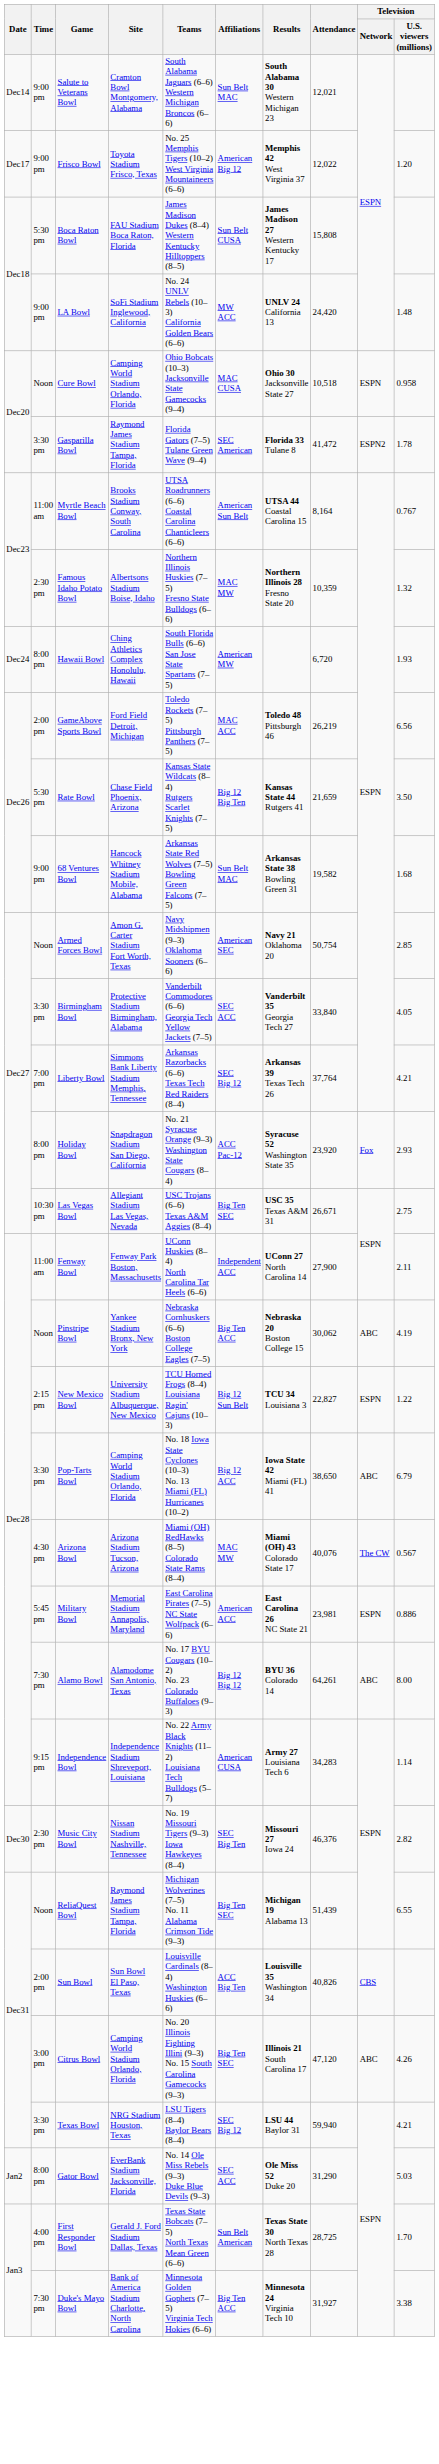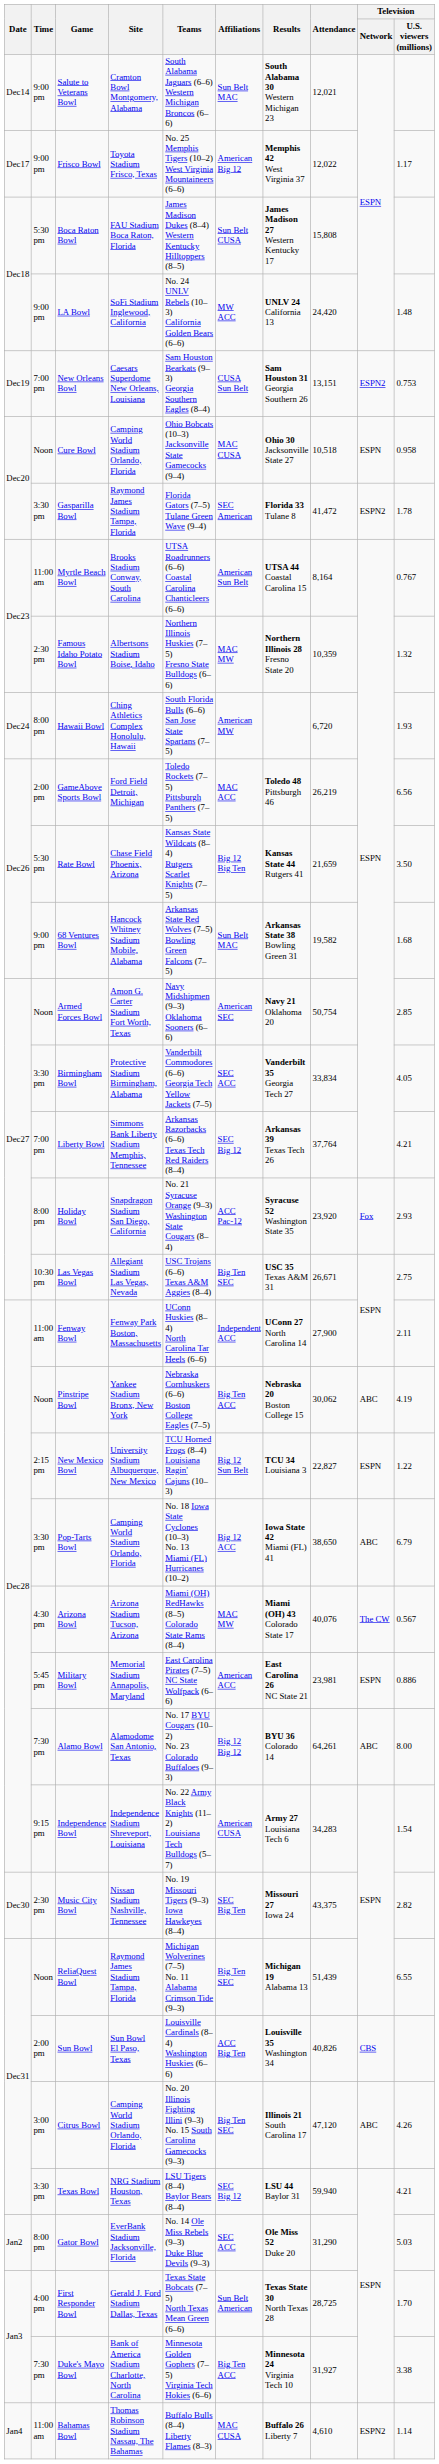 <table class="wikitable" style="font-size:90%">
 <tr>
 <th rowspan=2>Date</th>
 <th rowspan=2>Time<br></th>
 <th rowspan=2>Game</th>
 <th rowspan=2>Site</th>
 <th rowspan=2>Teams</th>
 <th rowspan=2>Affiliations</th>
 <th rowspan=2>Results</th>
 <th rowspan=2>Attendance</th>
 <th colspan=2>Television</th>
 </tr>
 <tr>
 <th>Network</th>
 <th>U.S.<br>viewers<br>(millions)</th>
 </tr>
 <tr>
 <td>Dec14</td>
 <td>9:00 pm</td>
 <td><a href='#'>Salute to Veterans Bowl</a></td>
 <td><a href='#'>Cramton Bowl</a><br><a href='#'>Montgomery, Alabama</a></td>
 <td><a href='#'>South Alabama Jaguars</a> (6–6)<br><a href='#'>Western Michigan Broncos</a> (6–6)</td>
 <td><a href='#'>Sun Belt</a><br><a href='#'>MAC</a></td>
 <td><strong>South Alabama 30</strong><br>Western Michigan 23</td>
 <td>12,021</td>
 <td rowspan=4><a href='#'>ESPN</a></td>
 <td></td>
 </tr>
 <tr>
 <td>Dec17</td>
 <td>9:00 pm</td>
 <td><a href='#'>Frisco Bowl</a></td>
 <td><a href='#'>Toyota Stadium</a><br><a href='#'>Frisco, Texas</a></td>
 <td>No. 25 <a href='#'>Memphis Tigers</a> (10–2)<br><a href='#'>West Virginia Mountaineers</a> (6–6)</td>
 <td><a href='#'>American</a><br><a href='#'>Big 12</a></td>
 <td><strong>Memphis 42</strong><br>West Virginia 37</td>
 <td>12,022</td>
-<td>1.20</td>
+<td>1.17</td>
 </tr>
 <tr>
 <td rowspan=2>Dec18</td>
 <td>5:30 pm</td>
 <td><a href='#'>Boca Raton Bowl</a></td>
 <td><a href='#'>FAU Stadium</a><br><a href='#'>Boca Raton, Florida</a></td>
 <td><a href='#'>James Madison Dukes</a> (8–4)<br><a href='#'>Western Kentucky Hilltoppers</a> (8–5)</td>
 <td><a href='#'>Sun Belt</a><br><a href='#'>CUSA</a></td>
 <td><strong>James Madison 27</strong><br>Western Kentucky 17</td>
 <td>15,808</td>
 <td></td>
 </tr>
 <tr>
 <td>9:00 pm</td>
 <td><a href='#'>LA Bowl</a></td>
 <td><a href='#'>SoFi Stadium</a><br><a href='#'>Inglewood, California</a></td>
 <td>No. 24 <a href='#'>UNLV Rebels</a> (10–3)<br><a href='#'>California Golden Bears</a> (6–6)</td>
 <td><a href='#'>MW</a><br><a href='#'>ACC</a></td>
 <td><strong>UNLV 24</strong><br>California 13</td>
 <td>24,420</td>
 <td>1.48</td>
+</tr>
+<tr>
+<td>Dec19</td>
+<td>7:00 pm</td>
+<td><a href='#'>New Orleans Bowl</a></td>
+<td><a href='#'>Caesars Superdome</a><br><a href='#'>New Orleans, Louisiana</a></td>
+<td><a href='#'>Sam Houston Bearkats</a> (9–3)<br><a href='#'>Georgia Southern Eagles</a> (8–4)</td>
+<td><a href='#'>CUSA</a><br><a href='#'>Sun Belt</a></td>
+<td><strong>Sam Houston 31</strong><br>Georgia Southern 26</td>
+<td>13,151</td>
+<td><a href='#'>ESPN2</a></td>
+<td>0.753</td>
 </tr>
 <tr>
 <td rowspan=2>Dec20</td>
 <td>Noon</td>
 <td><a href='#'>Cure Bowl</a></td>
 <td><a href='#'>Camping World Stadium</a><br><a href='#'>Orlando, Florida</a></td>
 <td><a href='#'>Ohio Bobcats</a> (10–3)<br><a href='#'>Jacksonville State Gamecocks</a> (9–4)</td>
 <td><a href='#'>MAC</a><br><a href='#'>CUSA</a></td>
 <td><strong>Ohio 30</strong><br>Jacksonville State 27</td>
 <td>10,518</td>
 <td>ESPN</td>
 <td>0.958</td>
 </tr>
 <tr>
 <td>3:30 pm</td>
 <td><a href='#'>Gasparilla Bowl</a></td>
 <td><a href='#'>Raymond James Stadium</a><br><a href='#'>Tampa, Florida</a></td>
 <td><a href='#'>Florida Gators</a> (7–5)<br><a href='#'>Tulane Green Wave</a> (9–4)</td>
 <td><a href='#'>SEC</a><br><a href='#'>American</a></td>
 <td><strong>Florida 33</strong><br>Tulane 8</td>
 <td>41,472</td>
 <td>ESPN2</td>
 <td>1.78</td>
 </tr>
 <tr>
 <td rowspan=2>Dec23</td>
 <td>11:00 am</td>
 <td><a href='#'>Myrtle Beach Bowl</a></td>
 <td><a href='#'>Brooks Stadium</a><br><a href='#'>Conway, South Carolina</a></td>
 <td><a href='#'>UTSA Roadrunners</a> (6–6)<br><a href='#'>Coastal Carolina Chanticleers</a> (6–6)</td>
 <td><a href='#'>American</a><br><a href='#'>Sun Belt</a></td>
 <td><strong>UTSA 44</strong><br>Coastal Carolina 15</td>
 <td>8,164</td>
 <td rowspan=9>ESPN</td>
 <td>0.767</td>
 </tr>
 <tr>
 <td>2:30 pm</td>
 <td><a href='#'>Famous Idaho Potato Bowl</a></td>
 <td><a href='#'>Albertsons Stadium</a><br><a href='#'>Boise, Idaho</a></td>
 <td><a href='#'>Northern Illinois Huskies</a> (7–5)<br><a href='#'>Fresno State Bulldogs</a> (6–6)</td>
 <td><a href='#'>MAC</a><br><a href='#'>MW</a></td>
 <td><strong>Northern Illinois 28</strong><br>Fresno State 20</td>
 <td>10,359</td>
 <td>1.32</td>
 </tr>
 <tr>
 <td>Dec24</td>
 <td>8:00 pm</td>
 <td><a href='#'>Hawaii Bowl</a></td>
 <td><a href='#'>Ching Athletics Complex</a><br><a href='#'>Honolulu, Hawaii</a></td>
 <td><a href='#'>South Florida Bulls</a> (6–6)<br><a href='#'>San Jose State Spartans</a> (7–5)</td>
 <td><a href='#'>American</a><br><a href='#'>MW</a></td>
 <td></td>
 <td>6,720</td>
 <td>1.93</td>
 </tr>
 <tr>
 <td rowspan=3>Dec26</td>
 <td>2:00 pm</td>
 <td><a href='#'>GameAbove Sports Bowl</a></td>
 <td><a href='#'>Ford Field</a><br><a href='#'>Detroit, Michigan</a></td>
 <td><a href='#'>Toledo Rockets</a> (7–5)<br><a href='#'>Pittsburgh Panthers</a> (7–5)</td>
 <td><a href='#'>MAC</a><br><a href='#'>ACC</a></td>
 <td><strong>Toledo 48</strong><br>Pittsburgh 46</td>
 <td>26,219</td>
 <td>6.56</td>
 </tr>
 <tr>
 <td>5:30 pm</td>
 <td><a href='#'>Rate Bowl</a></td>
 <td><a href='#'>Chase Field</a><br><a href='#'>Phoenix, Arizona</a></td>
 <td><a href='#'>Kansas State Wildcats</a> (8–4)<br><a href='#'>Rutgers Scarlet Knights</a> (7–5)</td>
 <td><a href='#'>Big 12</a><br><a href='#'>Big Ten</a></td>
 <td><strong>Kansas State 44</strong><br>Rutgers 41</td>
 <td>21,659</td>
 <td>3.50</td>
 </tr>
 <tr>
 <td>9:00 pm</td>
 <td><a href='#'>68 Ventures Bowl</a></td>
 <td><a href='#'>Hancock Whitney Stadium</a><br><a href='#'>Mobile, Alabama</a></td>
 <td><a href='#'>Arkansas State Red Wolves</a> (7–5)<br><a href='#'>Bowling Green Falcons</a> (7–5)</td>
 <td><a href='#'>Sun Belt</a><br><a href='#'>MAC</a></td>
 <td><strong>Arkansas State 38</strong><br>Bowling Green 31</td>
 <td>19,582</td>
 <td>1.68</td>
 </tr>
 <tr>
 <td rowspan=5>Dec27</td>
 <td>Noon</td>
 <td><a href='#'>Armed Forces Bowl</a></td>
 <td><a href='#'>Amon G. Carter Stadium</a><br><a href='#'>Fort Worth, Texas</a></td>
 <td><a href='#'>Navy Midshipmen</a> (9–3)<br><a href='#'>Oklahoma Sooners</a> (6–6)</td>
 <td><a href='#'>American</a><br><a href='#'>SEC</a></td>
 <td><strong>Navy 21</strong><br>Oklahoma 20</td>
 <td>50,754</td>
 <td>2.85</td>
 </tr>
 <tr>
 <td>3:30 pm</td>
 <td><a href='#'>Birmingham Bowl</a></td>
 <td><a href='#'>Protective Stadium</a><br><a href='#'>Birmingham, Alabama</a></td>
 <td><a href='#'>Vanderbilt Commodores</a> (6–6)<br><a href='#'>Georgia Tech Yellow Jackets</a> (7–5)</td>
 <td><a href='#'>SEC</a><br><a href='#'>ACC</a></td>
 <td><strong>Vanderbilt 35</strong><br>Georgia Tech 27</td>
-<td>33,840</td>
+<td>33,834</td>
 <td>4.05</td>
 </tr>
 <tr>
 <td>7:00 pm</td>
 <td><a href='#'>Liberty Bowl</a></td>
 <td><a href='#'>Simmons Bank Liberty Stadium</a><br><a href='#'>Memphis, Tennessee</a></td>
 <td><a href='#'>Arkansas Razorbacks</a> (6–6)<br><a href='#'>Texas Tech Red Raiders</a> (8–4)</td>
 <td><a href='#'>SEC</a><br><a href='#'>Big 12</a></td>
 <td><strong>Arkansas 39</strong><br>Texas Tech 26</td>
 <td>37,764</td>
 <td>4.21</td>
 </tr>
 <tr>
 <td>8:00 pm</td>
 <td><a href='#'>Holiday Bowl</a></td>
 <td><a href='#'>Snapdragon Stadium</a><br><a href='#'>San Diego, California</a></td>
 <td>No. 21 <a href='#'>Syracuse Orange</a> (9–3)<br><a href='#'>Washington State Cougars</a> (8–4)</td>
 <td><a href='#'>ACC</a><br><a href='#'>Pac-12</a></td>
 <td><strong>Syracuse 52</strong><br>Washington State 35</td>
 <td>23,920</td>
 <td><a href='#'>Fox</a></td>
 <td>2.93</td>
 </tr>
 <tr>
 <td>10:30 pm</td>
 <td><a href='#'>Las Vegas Bowl</a></td>
 <td><a href='#'>Allegiant Stadium</a><br><a href='#'>Las Vegas, Nevada</a></td>
 <td><a href='#'>USC Trojans</a> (6–6)<br><a href='#'>Texas A&M Aggies</a> (8–4)</td>
 <td><a href='#'>Big Ten</a><br><a href='#'>SEC</a></td>
 <td><strong>USC 35</strong><br>Texas A&M 31</td>
 <td>26,671</td>
 <td rowspan=2>ESPN</td>
 <td>2.75</td>
 </tr>
 <tr>
 <td rowspan=8>Dec28</td>
 <td>11:00 am</td>
 <td><a href='#'>Fenway Bowl</a></td>
 <td><a href='#'>Fenway Park</a><br><a href='#'>Boston, Massachusetts</a></td>
 <td><a href='#'>UConn Huskies</a> (8–4)<br><a href='#'>North Carolina Tar Heels</a> (6–6)</td>
 <td><a href='#'>Independent</a><br><a href='#'>ACC</a></td>
 <td><strong>UConn 27</strong><br>North Carolina 14</td>
 <td>27,900</td>
 <td>2.11</td>
 </tr>
 <tr>
 <td>Noon</td>
 <td><a href='#'>Pinstripe Bowl</a></td>
 <td><a href='#'>Yankee Stadium</a><br><a href='#'>Bronx, New York</a></td>
 <td><a href='#'>Nebraska Cornhuskers</a> (6–6)<br><a href='#'>Boston College Eagles</a> (7–5)</td>
 <td><a href='#'>Big Ten</a><br><a href='#'>ACC</a></td>
 <td><strong>Nebraska 20</strong><br>Boston College 15</td>
 <td>30,062</td>
 <td>ABC</td>
 <td>4.19</td>
 </tr>
 <tr>
 <td>2:15 pm</td>
 <td><a href='#'>New Mexico Bowl</a></td>
 <td><a href='#'>University Stadium</a><br><a href='#'>Albuquerque, New Mexico</a></td>
 <td><a href='#'>TCU Horned Frogs</a> (8–4)<br><a href='#'>Louisiana Ragin' Cajuns</a> (10–3)</td>
 <td><a href='#'>Big 12</a><br><a href='#'>Sun Belt</a></td>
 <td><strong>TCU 34</strong><br>Louisiana 3</td>
 <td>22,827</td>
 <td>ESPN</td>
 <td>1.22</td>
 </tr>
 <tr>
 <td>3:30 pm</td>
 <td><a href='#'>Pop-Tarts Bowl</a></td>
 <td><a href='#'>Camping World Stadium</a><br><a href='#'>Orlando, Florida</a></td>
 <td>No. 18 <a href='#'>Iowa State Cyclones</a> (10–3)<br>No. 13 <a href='#'>Miami (FL) Hurricanes</a> (10–2)</td>
 <td><a href='#'>Big 12</a><br><a href='#'>ACC</a></td>
 <td><strong>Iowa State 42</strong><br>Miami (FL) 41</td>
 <td>38,650</td>
 <td>ABC</td>
 <td>6.79</td>
 </tr>
 <tr>
 <td>4:30 pm</td>
 <td><a href='#'>Arizona Bowl</a></td>
 <td><a href='#'>Arizona Stadium</a><br><a href='#'>Tucson, Arizona</a></td>
 <td><a href='#'>Miami (OH) RedHawks</a> (8–5)<br><a href='#'>Colorado State Rams</a> (8–4)</td>
 <td><a href='#'>MAC</a><br><a href='#'>MW</a></td>
 <td><strong>Miami (OH) 43</strong><br>Colorado State 17</td>
 <td>40,076</td>
 <td><a href='#'>The CW</a></td>
 <td>0.567</td>
 </tr>
 <tr>
 <td>5:45 pm</td>
 <td><a href='#'>Military Bowl</a></td>
 <td><a href='#'>Memorial Stadium</a><br><a href='#'>Annapolis, Maryland</a></td>
 <td><a href='#'>East Carolina Pirates</a> (7–5)<br><a href='#'>NC State Wolfpack</a> (6–6)</td>
 <td><a href='#'>American</a><br><a href='#'>ACC</a></td>
 <td><strong>East Carolina 26</strong><br>NC State 21</td>
 <td>23,981</td>
 <td>ESPN</td>
 <td>0.886</td>
 </tr>
 <tr>
 <td>7:30 pm</td>
 <td><a href='#'>Alamo Bowl</a></td>
 <td><a href='#'>Alamodome</a><br><a href='#'>San Antonio, Texas</a></td>
 <td>No. 17 <a href='#'>BYU Cougars</a> (10–2)<br>No. 23 <a href='#'>Colorado Buffaloes</a> (9–3)</td>
 <td><a href='#'>Big 12</a><br><a href='#'>Big 12</a></td>
 <td><strong>BYU 36</strong><br>Colorado 14</td>
 <td>64,261</td>
 <td>ABC</td>
 <td>8.00</td>
 </tr>
 <tr>
 <td>9:15 pm</td>
 <td><a href='#'>Independence Bowl</a></td>
 <td><a href='#'>Independence Stadium</a><br><a href='#'>Shreveport, Louisiana</a></td>
 <td>No. 22 <a href='#'>Army Black Knights</a> (11–2)<br><a href='#'>Louisiana Tech Bulldogs</a> (5–7)</td>
 <td><a href='#'>American</a><br><a href='#'>CUSA</a></td>
 <td><strong>Army 27</strong><br>Louisiana Tech 6</td>
 <td>34,283</td>
 <td rowspan=3>ESPN</td>
-<td>1.14</td>
+<td>1.54</td>
 </tr>
 <tr>
 <td>Dec30</td>
 <td>2:30 pm</td>
 <td><a href='#'>Music City Bowl</a></td>
 <td><a href='#'>Nissan Stadium</a><br><a href='#'>Nashville, Tennessee</a></td>
 <td>No. 19 <a href='#'>Missouri Tigers</a> (9–3)<br><a href='#'>Iowa Hawkeyes</a> (8–4)</td>
 <td><a href='#'>SEC</a><br><a href='#'>Big Ten</a></td>
 <td><strong>Missouri 27</strong><br> Iowa 24</td>
-<td>46,376</td>
+<td>43,375</td>
 <td>2.82</td>
 </tr>
 <tr>
 <td rowspan=4>Dec31</td>
 <td>Noon</td>
 <td><a href='#'>ReliaQuest Bowl</a></td>
 <td><a href='#'>Raymond James Stadium</a><br><a href='#'>Tampa, Florida</a></td>
 <td><a href='#'>Michigan Wolverines</a> (7–5)<br>No. 11 <a href='#'>Alabama Crimson Tide</a> (9–3)</td>
 <td><a href='#'>Big Ten</a><br><a href='#'>SEC</a></td>
 <td><strong>Michigan 19</strong><br> Alabama 13</td>
 <td>51,439</td>
 <td>6.55</td>
 </tr>
 <tr>
 <td>2:00 pm</td>
 <td><a href='#'>Sun Bowl</a></td>
 <td><a href='#'>Sun Bowl</a><br><a href='#'>El Paso, Texas</a></td>
 <td><a href='#'>Louisville Cardinals</a> (8–4)<br><a href='#'>Washington Huskies</a> (6–6)</td>
 <td><a href='#'>ACC</a><br><a href='#'>Big Ten</a></td>
 <td><strong>Louisville 35</strong><br>Washington 34</td>
 <td>40,826</td>
 <td><a href='#'>CBS</a></td>
 <td></td>
 </tr>
 <tr>
 <td>3:00 pm</td>
 <td><a href='#'>Citrus Bowl</a></td>
 <td><a href='#'>Camping World Stadium</a><br><a href='#'>Orlando, Florida</a></td>
 <td>No. 20 <a href='#'>Illinois Fighting Illini</a> (9–3)<br>No. 15 <a href='#'>South Carolina Gamecocks</a> (9–3)</td>
 <td><a href='#'>Big Ten</a><br><a href='#'>SEC</a></td>
 <td><strong>Illinois 21</strong><br>South Carolina 17</td>
 <td>47,120</td>
 <td>ABC</td>
 <td>4.26</td>
 </tr>
 <tr>
 <td>3:30 pm</td>
 <td><a href='#'>Texas Bowl</a></td>
 <td><a href='#'>NRG Stadium</a><br><a href='#'>Houston, Texas</a></td>
 <td><a href='#'>LSU Tigers</a> (8–4)<br><a href='#'>Baylor Bears</a> (8–4)</td>
 <td><a href='#'>SEC</a><br><a href='#'>Big 12</a></td>
 <td><strong>LSU 44</strong><br>Baylor 31</td>
 <td>59,940</td>
 <td rowspan=4>ESPN</td>
 <td>4.21</td>
 </tr>
 <tr>
 <td>Jan2</td>
 <td>8:00 pm</td>
 <td><a href='#'>Gator Bowl</a></td>
 <td><a href='#'>EverBank Stadium</a><br><a href='#'>Jacksonville, Florida</a></td>
 <td>No. 14 <a href='#'>Ole Miss Rebels</a> (9–3)<br><a href='#'>Duke Blue Devils</a> (9–3)</td>
 <td><a href='#'>SEC</a><br><a href='#'>ACC</a></td>
 <td><strong>Ole Miss 52</strong><br>Duke 20</td>
 <td>31,290</td>
 <td>5.03</td>
 </tr>
 <tr>
 <td rowspan=2>Jan3</td>
 <td>4:00 pm</td>
 <td><a href='#'>First Responder Bowl</a></td>
 <td><a href='#'>Gerald J. Ford Stadium</a><br><a href='#'>Dallas, Texas</a></td>
 <td><a href='#'>Texas State Bobcats</a> (7–5)<br><a href='#'>North Texas Mean Green</a> (6–6)</td>
 <td><a href='#'>Sun Belt</a><br><a href='#'>American</a></td>
 <td><strong>Texas State 30</strong><br>North Texas 28</td>
 <td>28,725</td>
 <td>1.70</td>
 </tr>
 <tr>
 <td>7:30 pm</td>
 <td><a href='#'>Duke's Mayo Bowl</a></td>
 <td><a href='#'>Bank of America Stadium</a><br><a href='#'>Charlotte, North Carolina</a></td>
 <td><a href='#'>Minnesota Golden Gophers</a> (7–5)<br><a href='#'>Virginia Tech Hokies</a> (6–6)</td>
 <td><a href='#'>Big Ten</a><br><a href='#'>ACC</a></td>
 <td><strong>Minnesota 24</strong><br>Virginia Tech 10</td>
 <td>31,927</td>
 <td>3.38</td>
 </tr>
+<tr>
+<td>Jan4</td>
+<td>11:00 am</td>
+<td><a href='#'>Bahamas Bowl</a></td>
+<td><a href='#'>Thomas Robinson Stadium</a><br><a href='#'>Nassau, The Bahamas</a></td>
+<td><a href='#'>Buffalo Bulls</a> (8–4)<br><a href='#'>Liberty Flames</a> (8–3)</td>
+<td><a href='#'>MAC</a><br><a href='#'>CUSA</a></td>
+<td><strong>Buffalo 26</strong><br>Liberty 7</td>
+<td>4,610</td>
+<td>ESPN2</td>
+<td>1.14</td>
+</tr>
 </table>
